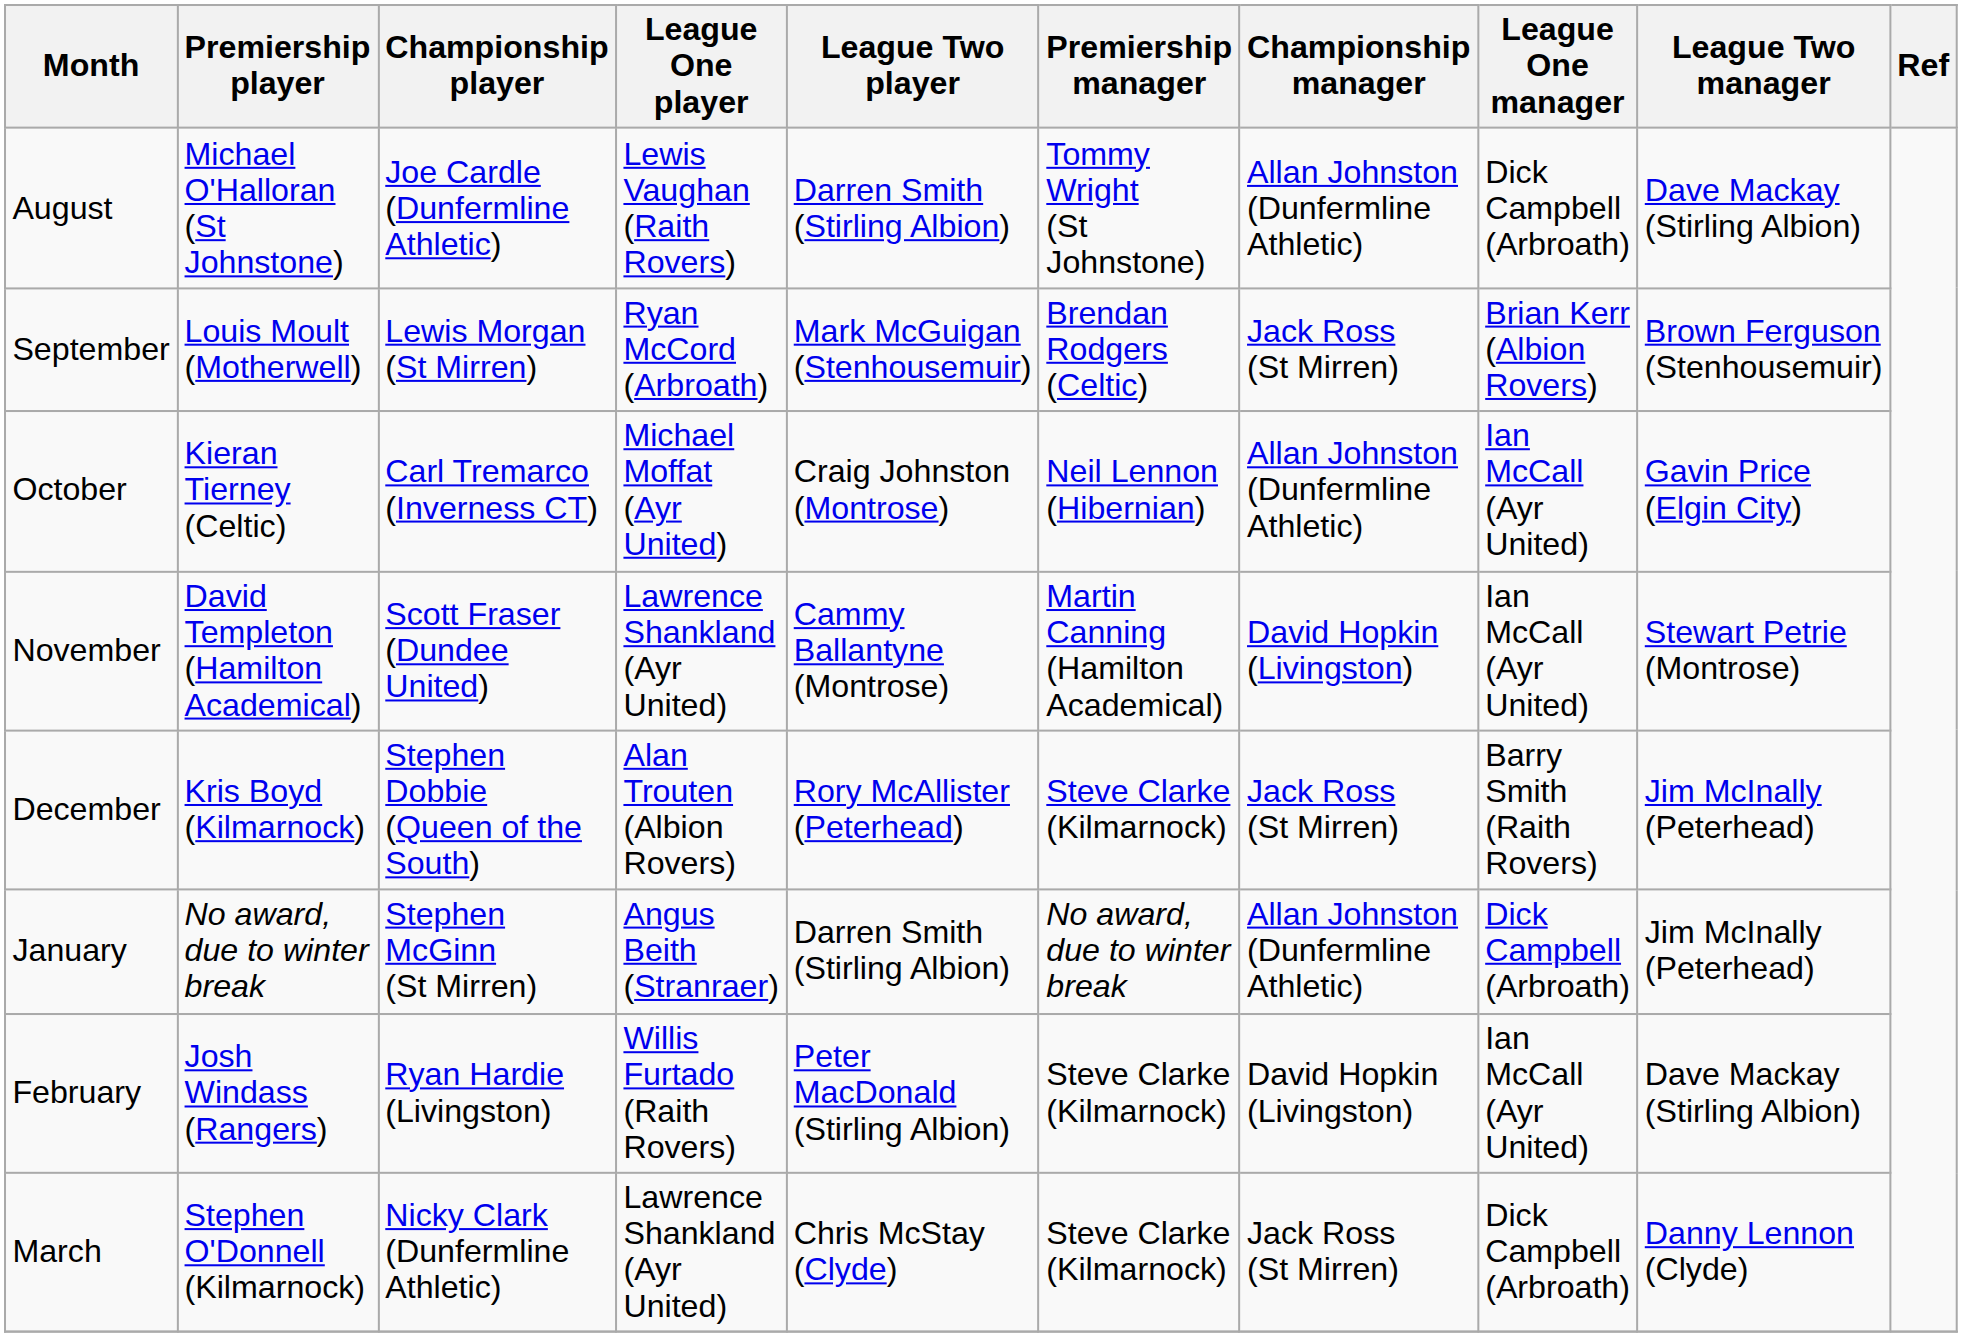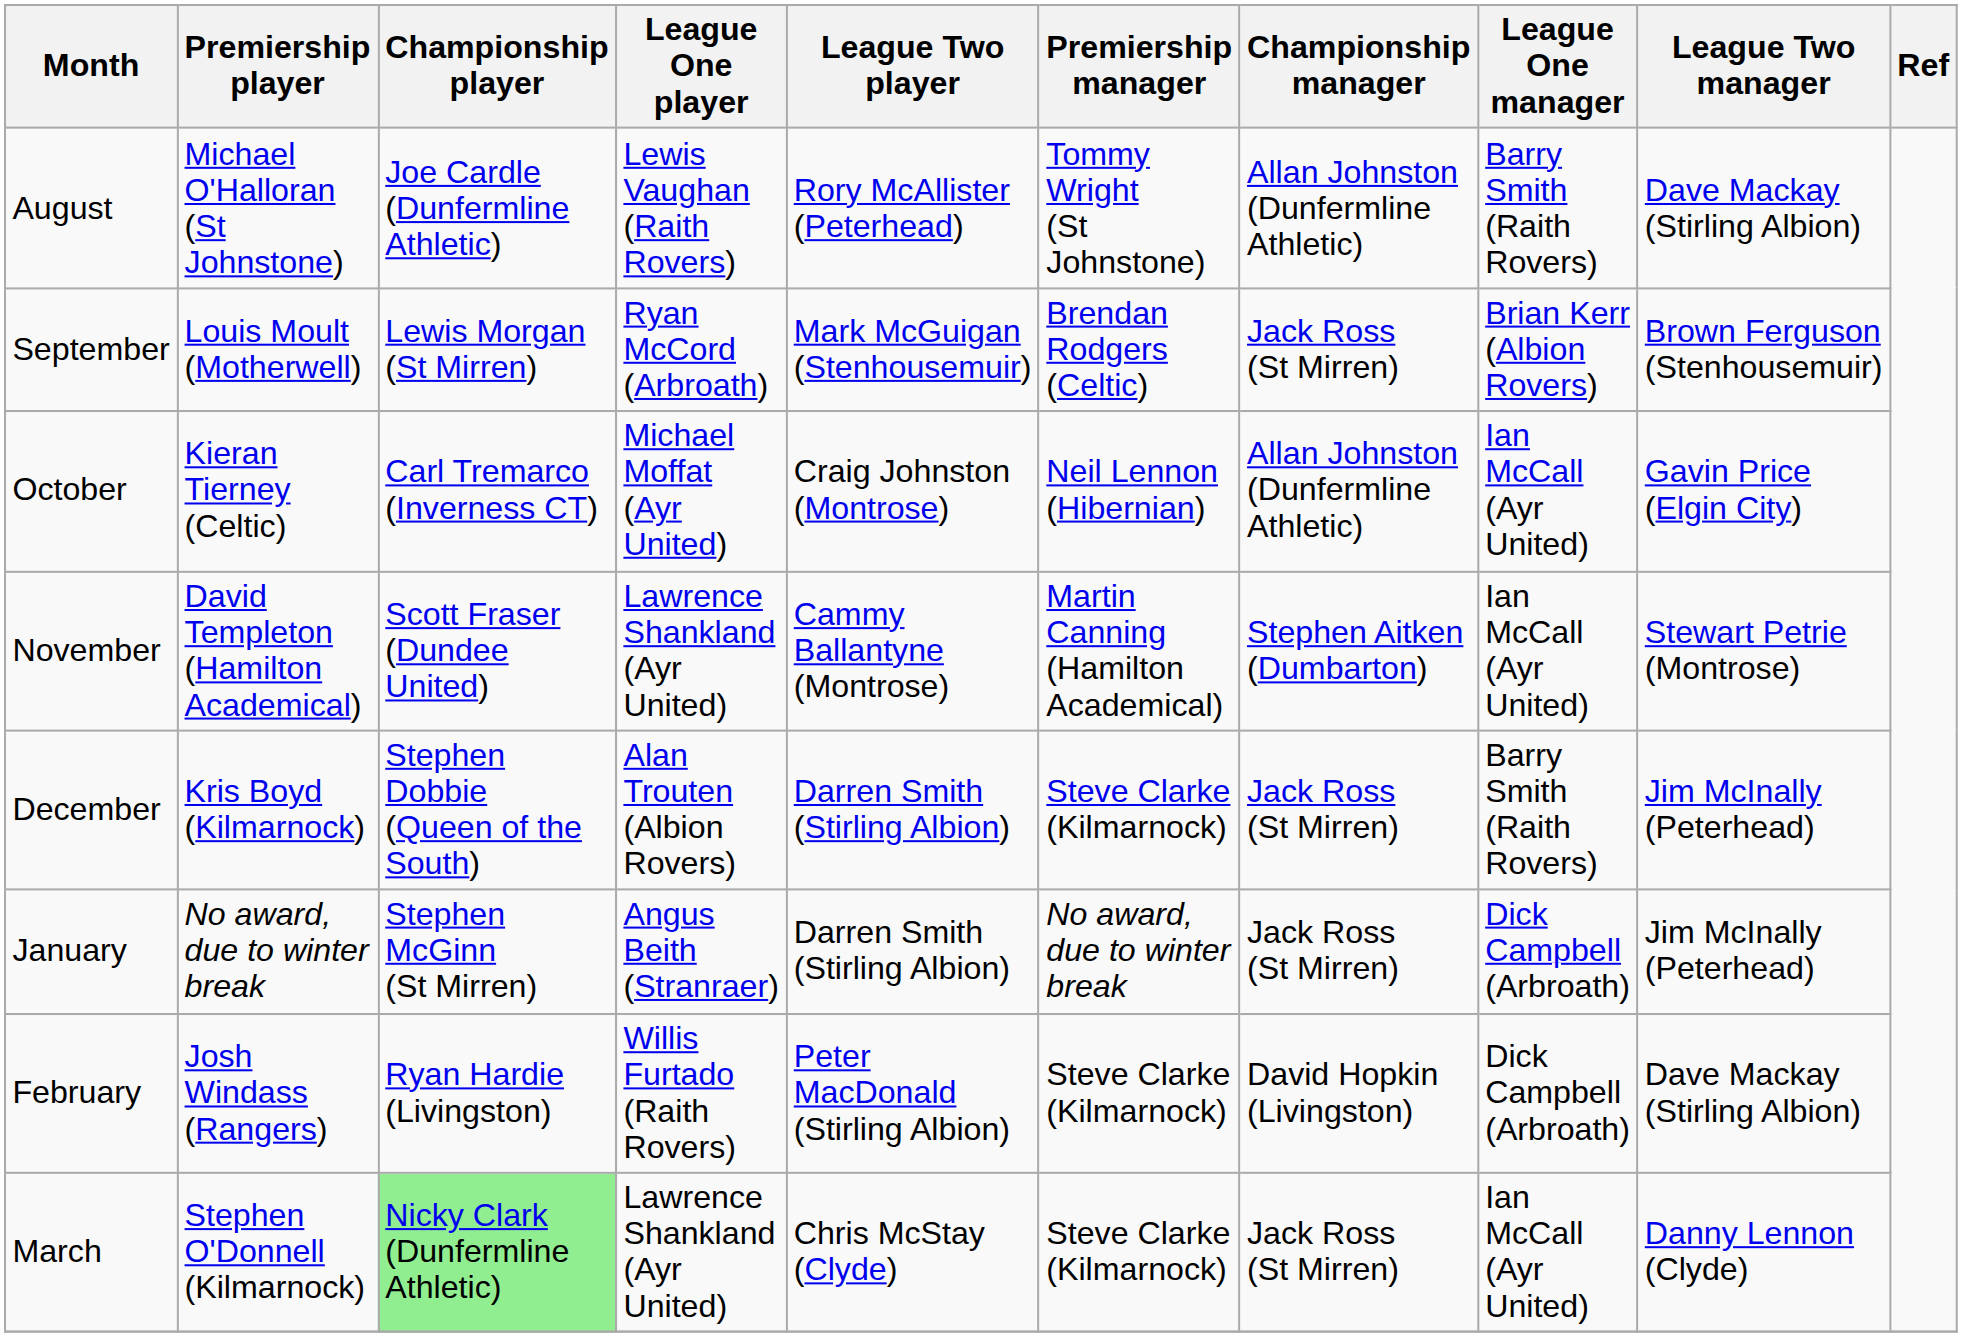 <table class="wikitable" style="width: 90%">
 <tr>
 <th style="width: 10%">Month</th>
 <th style="width: 11.25%">Premiership<br>player</th>
 <th style="width: 11.25%">Championship<br>player</th>
 <th style="width: 11.25%">League One<br>player</th>
 <th style="width: 11.25%">League Two<br>player</th>
 <th style="width: 11.25%">Premiership<br>manager</th>
 <th style="width: 11.25%">Championship<br>manager</th>
 <th style="width: 11.25%">League One<br>manager</th>
 <th style="width: 11.25%">League Two<br>manager</th>
 <th style="width: 11.25%">Ref</th>
 </tr>
 <tr>
 <td>August</td>
 <td><a href='#'>Michael O'Halloran</a><br>(<a href='#'>St Johnstone</a>)</td>
 <td><a href='#'>Joe Cardle</a><br>(<a href='#'>Dunfermline Athletic</a>)</td>
 <td><a href='#'>Lewis Vaughan</a><br>(<a href='#'>Raith Rovers</a>)</td>
-<td><a href='#'>Darren Smith</a><br>(<a href='#'>Stirling Albion</a>)</td>
+<td><a href='#'>Rory McAllister</a><br>(<a href='#'>Peterhead</a>)</td>
 <td><a href='#'>Tommy Wright</a><br>(St Johnstone)</td>
 <td><a href='#'>Allan Johnston</a><br>(Dunfermline Athletic)</td>
-<td>Dick Campbell<br> (Arbroath)</td>
+<td><a href='#'>Barry Smith</a><br>(Raith Rovers)</td>
 <td><a href='#'>Dave Mackay</a><br>(Stirling Albion)</td>
 <td rowspan="8"></td>
 </tr>
 <tr>
 <td>September</td>
 <td><a href='#'>Louis Moult</a><br>(<a href='#'>Motherwell</a>)</td>
 <td><a href='#'>Lewis Morgan</a><br>(<a href='#'>St Mirren</a>)</td>
 <td><a href='#'>Ryan McCord</a><br>(<a href='#'>Arbroath</a>)</td>
 <td><a href='#'>Mark McGuigan</a><br>(<a href='#'>Stenhousemuir</a>)</td>
 <td><a href='#'>Brendan Rodgers</a><br>(<a href='#'>Celtic</a>)</td>
 <td><a href='#'>Jack Ross</a><br>(St Mirren)</td>
 <td><a href='#'>Brian Kerr</a><br>(<a href='#'>Albion Rovers</a>)</td>
 <td><a href='#'>Brown Ferguson</a><br>(Stenhousemuir)</td>
 </tr>
 <tr>
 <td>October</td>
 <td><a href='#'>Kieran Tierney</a><br>(Celtic)</td>
 <td><a href='#'>Carl Tremarco</a><br>(<a href='#'>Inverness CT</a>)</td>
 <td><a href='#'>Michael Moffat</a><br>(<a href='#'>Ayr United</a>)</td>
 <td>Craig Johnston <br>(<a href='#'>Montrose</a>)</td>
 <td><a href='#'>Neil Lennon</a><br>(<a href='#'>Hibernian</a>)</td>
 <td><a href='#'>Allan Johnston</a><br>(Dunfermline Athletic)</td>
 <td><a href='#'>Ian McCall</a><br>(Ayr United)</td>
 <td><a href='#'>Gavin Price</a><br>(<a href='#'>Elgin City</a>)</td>
 </tr>
 <tr>
 <td>November</td>
 <td><a href='#'>David Templeton</a><br>(<a href='#'>Hamilton Academical</a>)</td>
 <td><a href='#'>Scott Fraser</a><br>(<a href='#'>Dundee United</a>)</td>
 <td><a href='#'>Lawrence Shankland</a><br>(Ayr United)</td>
 <td><a href='#'>Cammy Ballantyne</a> <br>(Montrose)</td>
 <td><a href='#'>Martin Canning</a><br>(Hamilton Academical)</td>
-<td><a href='#'>David Hopkin</a><br>(<a href='#'>Livingston</a>)</td>
+<td><a href='#'>Stephen Aitken</a><br>(<a href='#'>Dumbarton</a>)</td>
 <td>Ian McCall<br>(Ayr United)</td>
 <td><a href='#'>Stewart Petrie</a><br>(Montrose)</td>
 </tr>
 <tr>
 <td>December</td>
 <td><a href='#'>Kris Boyd</a><br>(<a href='#'>Kilmarnock</a>)</td>
 <td><a href='#'>Stephen Dobbie</a><br>(<a href='#'>Queen of the South</a>)</td>
 <td><a href='#'>Alan Trouten</a><br>(Albion Rovers)</td>
-<td><a href='#'>Rory McAllister</a><br>(<a href='#'>Peterhead</a>)</td>
+<td><a href='#'>Darren Smith</a><br>(<a href='#'>Stirling Albion</a>)</td>
 <td><a href='#'>Steve Clarke</a><br>(Kilmarnock)</td>
 <td><a href='#'>Jack Ross</a><br>(St Mirren)</td>
 <td>Barry Smith<br>(Raith Rovers)</td>
 <td><a href='#'>Jim McInally</a><br>(Peterhead)</td>
 </tr>
 <tr>
 <td>January</td>
 <td><em>No award, due to winter break</em></td>
 <td><a href='#'>Stephen McGinn</a><br>(St Mirren)</td>
 <td><a href='#'>Angus Beith</a><br>(<a href='#'>Stranraer</a>)</td>
 <td>Darren Smith<br>(Stirling Albion)</td>
 <td><em>No award, due to winter break</em></td>
-<td><a href='#'>Allan Johnston</a><br>(Dunfermline Athletic)</td>
+<td>Jack Ross<br>(St Mirren)</td>
 <td><a href='#'>Dick Campbell</a><br> (Arbroath)</td>
 <td>Jim McInally<br>(Peterhead)</td>
 </tr>
 <tr>
 <td>February</td>
 <td><a href='#'>Josh Windass</a><br>(<a href='#'>Rangers</a>)</td>
 <td><a href='#'>Ryan Hardie</a><br>(Livingston)</td>
 <td><a href='#'>Willis Furtado</a><br>(Raith Rovers)</td>
 <td><a href='#'>Peter MacDonald</a><br>(Stirling Albion)</td>
 <td>Steve Clarke<br>(Kilmarnock)</td>
 <td>David Hopkin<br>(Livingston)</td>
-<td>Ian McCall<br>(Ayr United)</td>
+<td>Dick Campbell<br> (Arbroath)</td>
 <td>Dave Mackay<br>(Stirling Albion)</td>
 </tr>
 <tr>
 <td>March</td>
 <td><a href='#'>Stephen O'Donnell</a><br>(Kilmarnock)</td>
-<td><a href='#'>Nicky Clark</a><br>(Dunfermline Athletic)</td>
+<td style="background: lightgreen;"><a href='#'>Nicky Clark</a><br>(Dunfermline Athletic)</td>
 <td>Lawrence Shankland<br>(Ayr United)</td>
 <td>Chris McStay<br>(<a href='#'>Clyde</a>)</td>
 <td>Steve Clarke<br>(Kilmarnock)</td>
 <td>Jack Ross<br>(St Mirren)</td>
-<td>Dick Campbell<br> (Arbroath)</td>
+<td>Ian McCall<br>(Ayr United)</td>
 <td><a href='#'>Danny Lennon</a><br>(Clyde)</td>
 </tr>
 <tr>
 </tr>
 </table>
